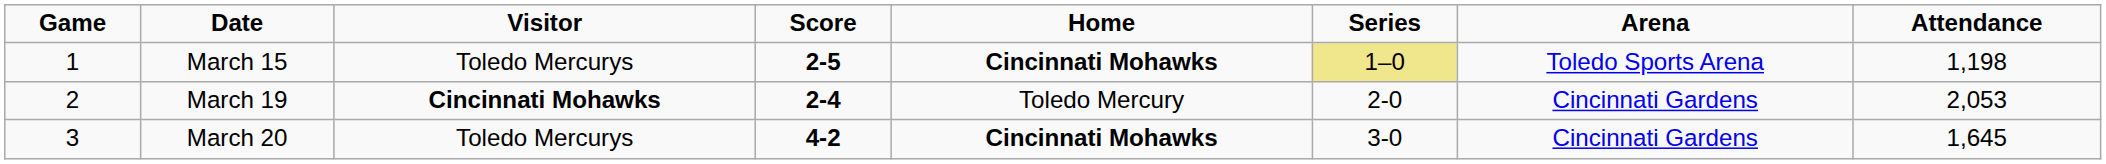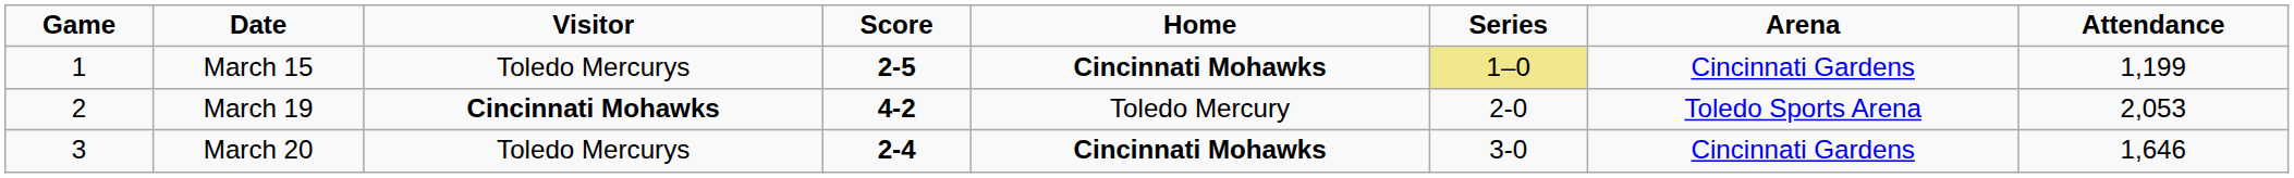 <table class="wikitable" width="70%">
 <tr align="center">
 <td><strong>Game</strong></td>
 <td><strong>Date</strong></td>
 <td><strong>Visitor</strong></td>
 <td><strong>Score</strong></td>
 <td><strong>Home</strong></td>
 <td><strong>Series</strong></td>
 <td><strong>Arena</strong></td>
 <td><strong>Attendance</strong></td>
 </tr>
 <tr align="center">
 <td>1</td>
 <td>March 15</td>
 <td>Toledo Mercurys</td>
 <td><strong>2-5</strong></td>
 <td><strong>Cincinnati Mohawks</strong></td>
 <td style="background: khaki;">1–0</td>
-<td><a href='#'>Toledo Sports Arena</a></td>
-<td>1,198</td>
+<td><a href='#'>Cincinnati Gardens</a></td>
+<td>1,199</td>
 </tr>
 <tr align="center">
 <td>2</td>
 <td>March 19</td>
 <td><strong>Cincinnati Mohawks</strong></td>
-<td><strong>2-4</strong></td>
+<td><strong>4-2</strong></td>
 <td>Toledo Mercury</td>
 <td>2-0</td>
-<td><a href='#'>Cincinnati Gardens</a></td>
+<td><a href='#'>Toledo Sports Arena</a></td>
 <td>2,053</td>
 </tr>
 <tr align="center">
 <td>3</td>
 <td>March 20</td>
 <td>Toledo Mercurys</td>
-<td><strong>4-2</strong></td>
+<td><strong>2-4</strong></td>
 <td><strong>Cincinnati Mohawks</strong></td>
 <td>3-0</td>
 <td><a href='#'>Cincinnati Gardens</a></td>
-<td>1,645</td>
+<td>1,646</td>
 </tr>
 </table>
